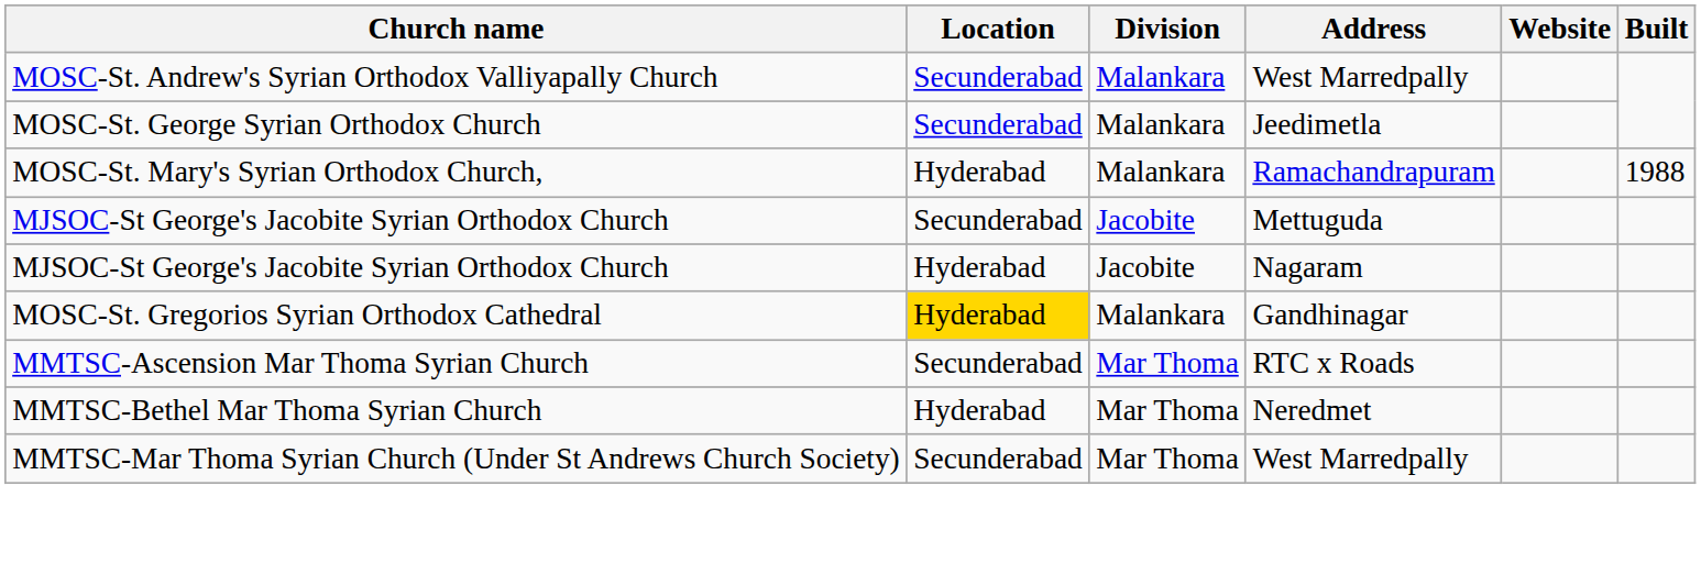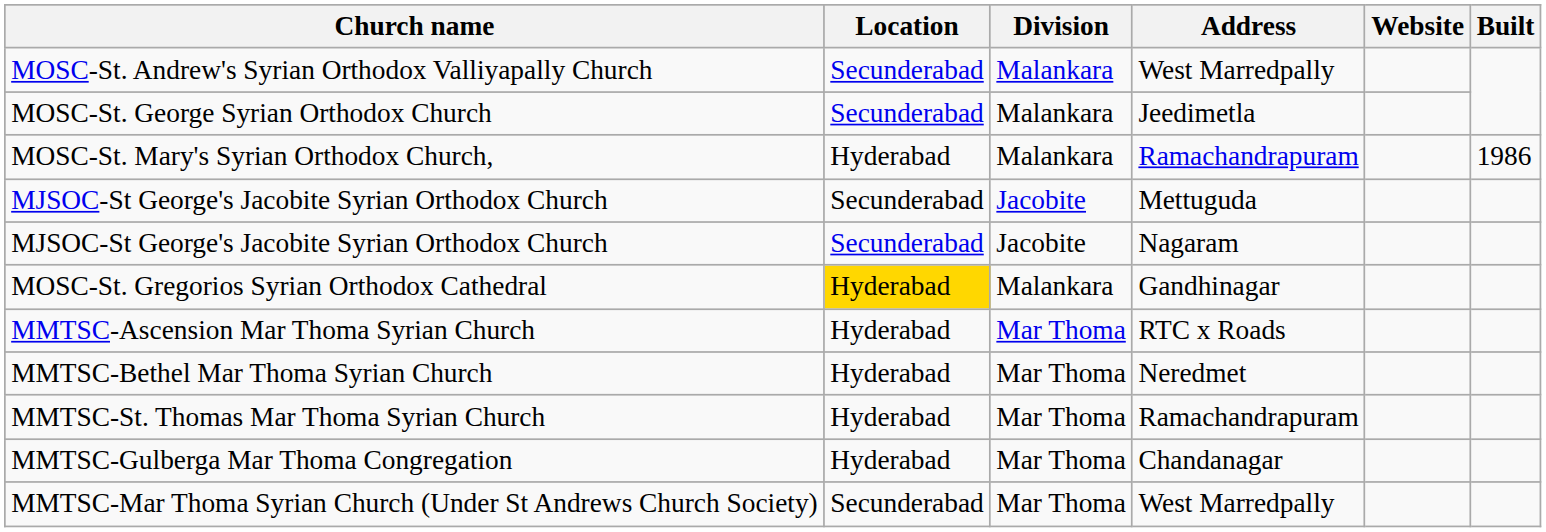 <table class="wikitable sortable">
 <tr>
 <th>Church name</th>
 <th>Location</th>
 <th>Division</th>
 <th>Address</th>
 <th>Website</th>
 <th>Built</th>
 </tr>
 <tr>
 <td><a href='#'>MOSC</a>-St. Andrew's Syrian Orthodox Valliyapally Church</td>
 <td><a href='#'>Secunderabad</a></td>
 <td><a href='#'>Malankara</a></td>
 <td>West Marredpally</td>
 <td></td>
 </tr>
 <tr>
 <td>MOSC-St. George Syrian Orthodox Church</td>
 <td><a href='#'>Secunderabad</a></td>
 <td>Malankara</td>
 <td>Jeedimetla</td>
 <td></td>
 </tr>
 <tr>
 <td>MOSC-St. Mary's Syrian Orthodox Church,</td>
 <td>Hyderabad</td>
 <td>Malankara</td>
 <td><a href='#'>Ramachandrapuram</a></td>
 <td></td>
-<td>1988</td>
+<td>1986</td>
 </tr>
 <tr>
 <td><a href='#'>MJSOC</a>-St George's Jacobite Syrian Orthodox Church</td>
 <td>Secunderabad</td>
 <td><a href='#'>Jacobite</a></td>
 <td>Mettuguda</td>
 <td></td>
 <td></td>
 </tr>
 <tr>
 <td>MJSOC-St George's Jacobite Syrian Orthodox Church</td>
-<td>Hyderabad</td>
+<td><a href='#'>Secunderabad</a></td>
 <td>Jacobite</td>
 <td>Nagaram</td>
 <td></td>
 <td></td>
 </tr>
 <tr>
 <td>MOSC-St. Gregorios Syrian Orthodox Cathedral</td>
 <td style="background: gold;">Hyderabad</td>
 <td>Malankara</td>
 <td>Gandhinagar</td>
 <td></td>
 <td></td>
 </tr>
 <tr>
 <td><a href='#'>MMTSC</a>-Ascension Mar Thoma Syrian Church</td>
-<td>Secunderabad</td>
+<td>Hyderabad</td>
 <td><a href='#'>Mar Thoma</a></td>
 <td>RTC x Roads</td>
 <td></td>
 <td></td>
 </tr>
 <tr>
 <td>MMTSC-Bethel Mar Thoma Syrian Church</td>
 <td>Hyderabad</td>
 <td>Mar Thoma</td>
 <td>Neredmet</td>
 <td></td>
 <td></td>
 </tr>
 <tr>
+<td>MMTSC-St. Thomas Mar Thoma Syrian Church</td>
+<td>Hyderabad</td>
+<td>Mar Thoma</td>
+<td>Ramachandrapuram</td>
+<td></td>
+<td></td>
+</tr>
+<tr>
+<td>MMTSC-Gulberga Mar Thoma Congregation</td>
+<td>Hyderabad</td>
+<td>Mar Thoma</td>
+<td>Chandanagar</td>
+<td></td>
+<td></td>
+</tr>
+<tr>
 <td>MMTSC-Mar Thoma Syrian Church (Under St Andrews Church Society)</td>
 <td>Secunderabad</td>
 <td>Mar Thoma</td>
 <td>West Marredpally</td>
 <td></td>
 <td></td>
 </tr>
 </table>
